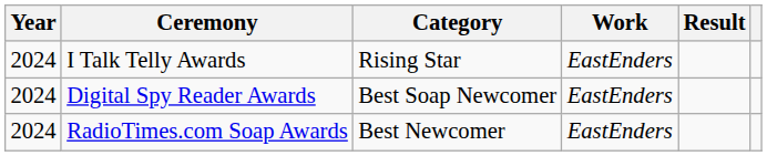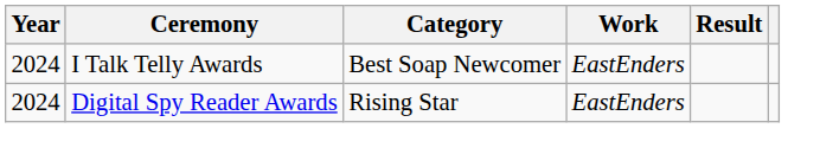 <table class="wikitable">
 <tr>
 <th>Year</th>
 <th>Ceremony</th>
 <th>Category</th>
 <th>Work</th>
 <th>Result</th>
 <th></th>
 </tr>
 <tr>
 <td>2024</td>
 <td>I Talk Telly Awards</td>
-<td>Rising Star</td>
+<td>Best Soap Newcomer</td>
 <td><em>EastEnders</em></td>
 <td></td>
 <td align="center"></td>
 </tr>
 <tr>
 <td>2024</td>
 <td><a href='#'>Digital Spy Reader Awards</a></td>
-<td>Best Soap Newcomer</td>
-<td><em>EastEnders</em></td>
-<td></td>
-<td align="center"></td>
-</tr>
-<tr>
-<td>2024</td>
-<td><a href='#'>RadioTimes.com Soap Awards</a></td>
-<td>Best Newcomer</td>
+<td>Rising Star</td>
 <td><em>EastEnders</em></td>
 <td></td>
 <td align="center"></td>
 </tr>
 </table>
